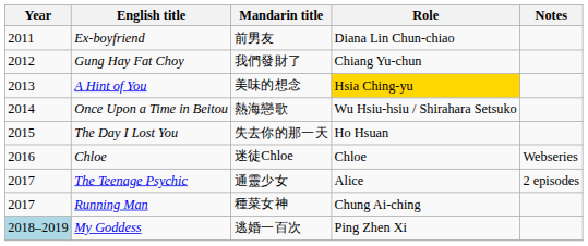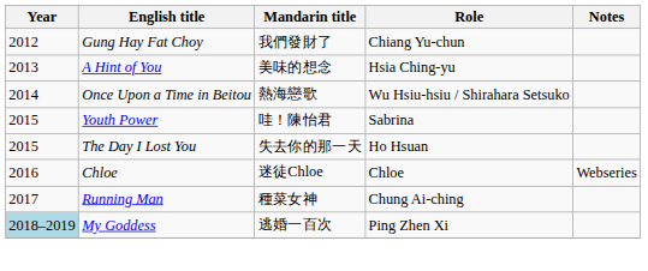 <table class="wikitable sortable">
 <tr>
 <th>Year</th>
 <th>English title</th>
 <th>Mandarin title</th>
 <th>Role</th>
 <th class="unsortable">Notes</th>
-</tr>
-<tr>
-<td>2011</td>
-<td><em>Ex-boyfriend</em></td>
-<td>前男友</td>
-<td>Diana Lin Chun-chiao</td>
-<td></td>
 </tr>
 <tr>
 <td>2012</td>
 <td><em>Gung Hay Fat Choy</em></td>
 <td>我們發財了</td>
 <td>Chiang Yu-chun</td>
 <td></td>
 </tr>
 <tr>
 <td>2013</td>
 <td><em><a href='#'>A Hint of You</a></em></td>
 <td>美味的想念</td>
-<td style="background: gold;">Hsia Ching-yu</td>
+<td>Hsia Ching-yu</td>
 <td></td>
 </tr>
 <tr>
 <td>2014</td>
 <td><em>Once Upon a Time in Beitou</em></td>
 <td>熱海戀歌</td>
 <td>Wu Hsiu-hsiu / Shirahara Setsuko</td>
+<td></td>
+</tr>
+<tr>
+<td>2015</td>
+<td><em><a href='#'>Youth Power</a></em></td>
+<td>哇！陳怡君</td>
+<td>Sabrina</td>
 <td></td>
 </tr>
 <tr>
 <td>2015</td>
 <td><em>The Day I Lost You</em></td>
 <td>失去你的那一天</td>
 <td>Ho Hsuan</td>
 <td></td>
 </tr>
 <tr>
 <td>2016</td>
 <td><em>Chloe</em></td>
 <td>迷徒Chloe</td>
 <td>Chloe</td>
 <td>Webseries</td>
 </tr>
 <tr>
 <td>2017</td>
-<td><em><a href='#'>The Teenage Psychic</a></em></td>
-<td>通靈少女</td>
-<td>Alice</td>
-<td>2 episodes</td>
-</tr>
-<tr>
-<td>2017</td>
 <td><em><a href='#'>Running Man</a></em></td>
 <td>種菜女神</td>
 <td>Chung Ai-ching</td>
 <td></td>
 </tr>
 <tr>
 <td style="background: lightblue;">2018–2019</td>
 <td><em><a href='#'>My Goddess</a></em></td>
 <td>逃婚一百次</td>
 <td>Ping Zhen Xi</td>
 <td></td>
 </tr>
 <tr>
 </tr>
 </table>
